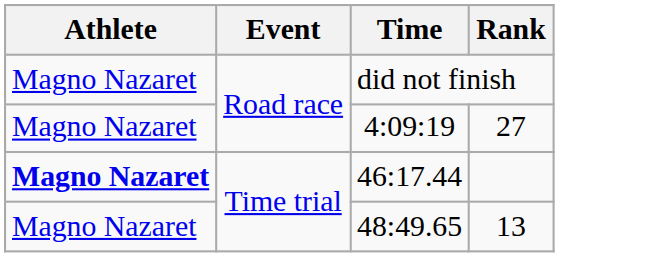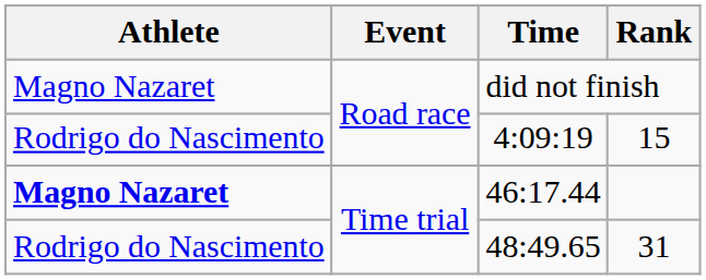 <table class="wikitable" style="font-size:90%">
 <tr>
 <th>Athlete</th>
 <th>Event</th>
 <th>Time</th>
 <th>Rank</th>
 </tr>
 <tr>
 <td><a href='#'>Magno Nazaret</a></td>
 <td align=center rowspan=2><a href='#'>Road race</a></td>
 <td colspan=2>did not finish</td>
 </tr>
 <tr>
-<td><a href='#'>Magno Nazaret</a></td>
+<td><a href='#'>Rodrigo do Nascimento</a></td>
 <td align=center>4:09:19</td>
-<td align=center>27</td>
+<td align=center>15</td>
 </tr>
 <tr>
 <td><strong><a href='#'>Magno Nazaret</a></strong></td>
 <td align=center rowspan=2><a href='#'>Time trial</a></td>
 <td align=center>46:17.44</td>
 <td align=center></td>
 </tr>
 <tr>
-<td><a href='#'>Magno Nazaret</a></td>
+<td><a href='#'>Rodrigo do Nascimento</a></td>
 <td align=center>48:49.65</td>
-<td align=center>13</td>
+<td align=center>31</td>
 </tr>
 </table>
